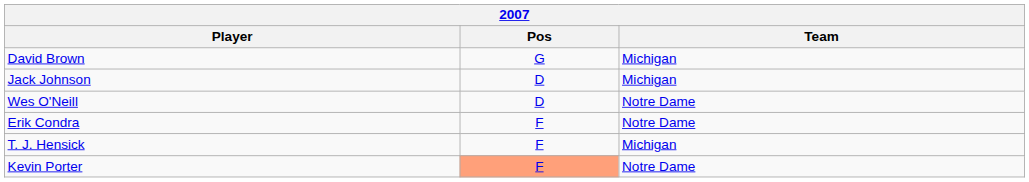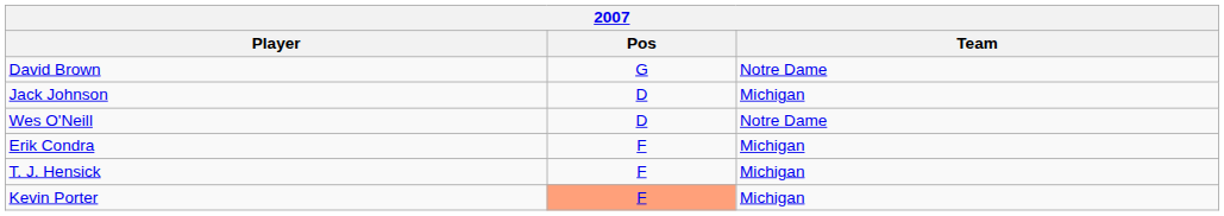 <table class="wikitable" width=95%>
 <tr>
 <th colspan=3><a href='#'>2007</a></th>
 </tr>
 <tr>
 <th>Player</th>
 <th>Pos</th>
 <th>Team</th>
 </tr>
 <tr>
 <td><a href='#'>David Brown</a></td>
 <td style="text-align:center;"><a href='#'>G</a></td>
-<td><a href='#'>Michigan</a></td>
+<td><a href='#'>Notre Dame</a></td>
 </tr>
 <tr>
 <td><a href='#'>Jack Johnson</a></td>
 <td style="text-align:center;"><a href='#'>D</a></td>
 <td><a href='#'>Michigan</a></td>
 </tr>
 <tr>
 <td><a href='#'>Wes O'Neill</a></td>
 <td style="text-align:center;"><a href='#'>D</a></td>
 <td><a href='#'>Notre Dame</a></td>
 </tr>
 <tr>
 <td><a href='#'>Erik Condra</a></td>
 <td style="text-align:center;"><a href='#'>F</a></td>
-<td><a href='#'>Notre Dame</a></td>
+<td><a href='#'>Michigan</a></td>
 </tr>
 <tr>
 <td><a href='#'>T. J. Hensick</a></td>
 <td style="text-align:center;"><a href='#'>F</a></td>
 <td><a href='#'>Michigan</a></td>
 </tr>
 <tr>
 <td><a href='#'>Kevin Porter</a></td>
 <td style="background: lightsalmon; text-align:center;"><a href='#'>F</a></td>
-<td><a href='#'>Notre Dame</a></td>
+<td><a href='#'>Michigan</a></td>
 </tr>
 </table>
